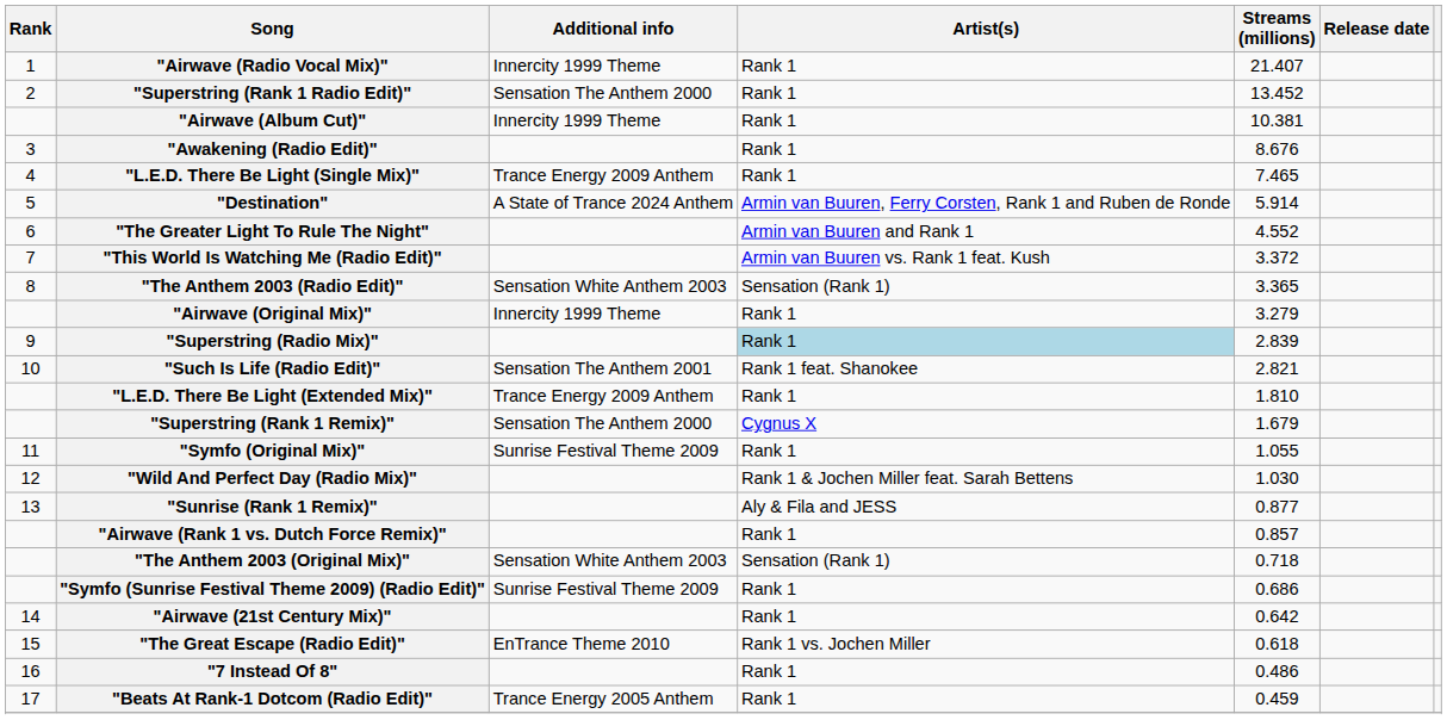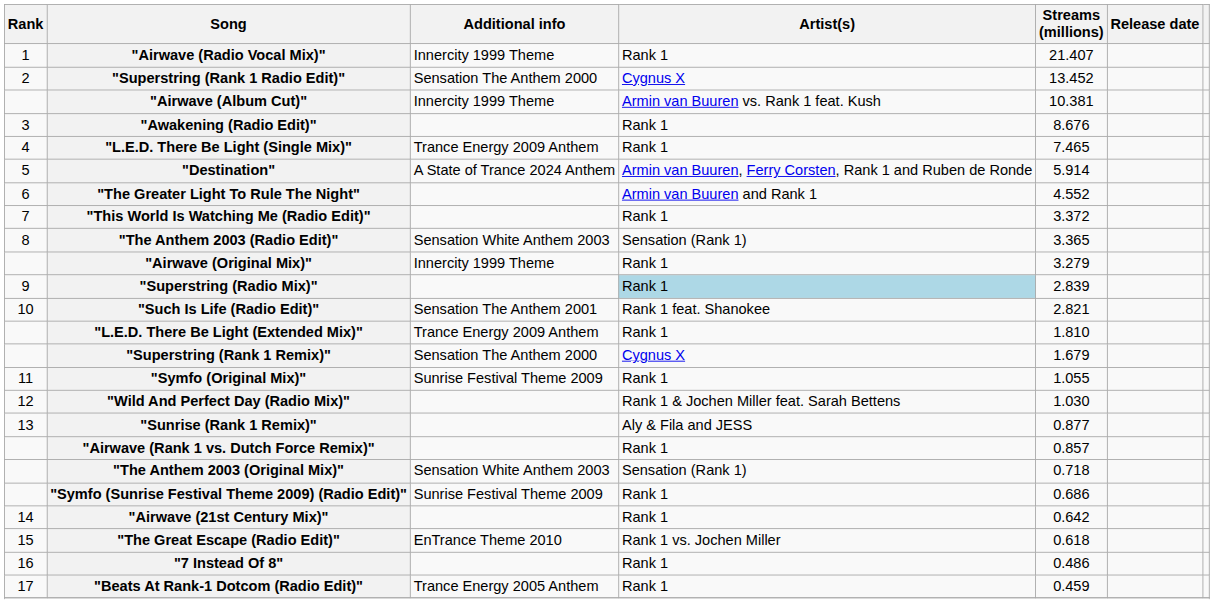 <table class="wikitable sortable plainrowheaders">
 <tr>
 <th>Rank</th>
 <th>Song</th>
 <th>Additional info</th>
 <th>Artist(s)</th>
 <th>Streams<br>(millions)</th>
 <th>Release date</th>
 <th class="unsortable"></th>
 </tr>
 <tr>
 <td style="text-align:center;">1</td>
 <th scope="row">"Airwave (Radio Vocal Mix)"</th>
 <td style="text-align:left;">Innercity 1999 Theme</td>
 <td style="text-align:left;">Rank 1</td>
 <td style="text-align:center;">21.407</td>
 <td style="text-align:right;"></td>
 <td style="text-align:center;"></td>
 </tr>
 <tr>
 <td style="text-align:center;">2</td>
 <th scope="row">"Superstring (Rank 1 Radio Edit)"</th>
 <td style="text-align:left;">Sensation The Anthem 2000</td>
-<td style="text-align:left;">Rank 1</td>
+<td style="text-align:left;"><a href='#'>Cygnus X</a></td>
 <td style="text-align:center;">13.452</td>
 <td style="text-align:right;"></td>
 <td style="text-align:center"></td>
 </tr>
 <tr>
 <td style="text-align:center;"></td>
 <th scope="row">"Airwave (Album Cut)"</th>
 <td style="text-align:left;">Innercity 1999 Theme</td>
-<td style="text-align:left;">Rank 1</td>
+<td style="text-align:left;"><a href='#'>Armin van Buuren</a> vs. Rank 1 feat. Kush</td>
 <td style="text-align:center;">10.381</td>
 <td style="text-align:right;"></td>
 <td style="text-align:center;"></td>
 </tr>
 <tr>
 <td style="text-align:center;">3</td>
 <th scope="row">"Awakening (Radio Edit)"</th>
 <td style="text-align:left;"></td>
 <td style="text-align:left;">Rank 1</td>
 <td style="text-align:center;">8.676</td>
 <td style="text-align:right;"></td>
 <td style="text-align:center;"></td>
 </tr>
 <tr>
 <td style="text-align:center;">4</td>
 <th scope="row">"L.E.D. There Be Light (Single Mix)"</th>
 <td style="text-align:left;">Trance Energy 2009 Anthem</td>
 <td style="text-align:left;">Rank 1</td>
 <td style="text-align:center;">7.465</td>
 <td style="text-align:right;"></td>
 <td style="text-align:center;"></td>
 </tr>
 <tr>
 <td style="text-align:center;">5</td>
 <th scope="row">"Destination"</th>
 <td style="text-align:left;">A State of Trance 2024 Anthem</td>
 <td style="text-align:left;"><a href='#'>Armin van Buuren</a>, <a href='#'>Ferry Corsten</a>, Rank 1 and Ruben de Ronde</td>
 <td style="text-align:center;">5.914</td>
 <td style="text-align:right;"></td>
 <td style="text-align:center;"></td>
 </tr>
 <tr>
 <td style="text-align:center;">6</td>
 <th scope="row">"The Greater Light To Rule The Night"</th>
 <td style="text-align:left;"></td>
 <td style="text-align:left;"><a href='#'>Armin van Buuren</a> and Rank 1</td>
 <td style="text-align:center;">4.552</td>
 <td style="text-align:right;"></td>
 <td style="text-align:center;"></td>
 </tr>
 <tr>
 <td style="text-align:center;">7</td>
 <th scope="row">"This World Is Watching Me (Radio Edit)"</th>
 <td style="text-align:left;"></td>
-<td style="text-align:left;"><a href='#'>Armin van Buuren</a> vs. Rank 1 feat. Kush</td>
+<td style="text-align:left;">Rank 1</td>
 <td style="text-align:center;">3.372</td>
 <td style="text-align:right;"></td>
 <td style="text-align:center;"></td>
 </tr>
 <tr>
 <td style="text-align:center;">8</td>
 <th scope="row">"The Anthem 2003 (Radio Edit)"</th>
 <td style="text-align:left;">Sensation White Anthem 2003</td>
 <td style="text-align:left;">Sensation (Rank 1)</td>
 <td style="text-align:center;">3.365</td>
 <td style="text-align:right;"></td>
 <td style="text-align:center;"></td>
 </tr>
 <tr>
 <td style="text-align:center;"></td>
 <th scope="row">"Airwave (Original Mix)"</th>
 <td style="text-align:left;">Innercity 1999 Theme</td>
 <td style="text-align:left;">Rank 1</td>
 <td style="text-align:center;">3.279</td>
 <td style="text-align:right;"></td>
 <td style="text-align:center;"></td>
 </tr>
 <tr>
 <td style="text-align:center;">9</td>
 <th scope="row">"Superstring (Radio Mix)"</th>
 <td style="text-align:left;"></td>
 <td style="background: lightblue; text-align:left;">Rank 1</td>
 <td style="text-align:center;">2.839</td>
 <td style="text-align:right;"></td>
 <td style="text-align:center;"></td>
 </tr>
 <tr>
 <td style="text-align:center;">10</td>
 <th scope="row">"Such Is Life (Radio Edit)"</th>
 <td style="text-align:left;">Sensation The Anthem 2001</td>
 <td style="text-align:left;">Rank 1 feat. Shanokee</td>
 <td style="text-align:center;">2.821</td>
 <td style="text-align:right;"></td>
 <td style="text-align:center;"></td>
 </tr>
 <tr>
 <td style="text-align:center;"></td>
 <th scope="row">"L.E.D. There Be Light (Extended Mix)"</th>
 <td style="text-align:left;">Trance Energy 2009 Anthem</td>
 <td style="text-align:left;">Rank 1</td>
 <td style="text-align:center;">1.810</td>
 <td style="text-align:right;"></td>
 <td style="text-align:center;"></td>
 </tr>
 <tr>
 <td style="text-align:center;"></td>
 <th scope="row">"Superstring (Rank 1 Remix)"</th>
 <td style="text-align:left;">Sensation The Anthem 2000</td>
 <td style="text-align:left;"><a href='#'>Cygnus X</a></td>
 <td style="text-align:center;">1.679</td>
 <td style="text-align:right;"></td>
 <td style="text-align:center"></td>
 </tr>
 <tr>
 <td style="text-align:center;">11</td>
 <th scope="row">"Symfo (Original Mix)"</th>
 <td style="text-align:left;">Sunrise Festival Theme 2009</td>
 <td style="text-align:left;">Rank 1</td>
 <td style="text-align:center;">1.055</td>
 <td style="text-align:right;"></td>
 <td style="text-align:center;"></td>
 </tr>
 <tr>
 <td style="text-align:center;">12</td>
 <th scope="row">"Wild And Perfect Day (Radio Mix)"</th>
 <td style="text-align:left;"></td>
 <td style="text-align:left;">Rank 1 & Jochen Miller feat. Sarah Bettens</td>
 <td style="text-align:center;">1.030</td>
 <td style="text-align:right;"></td>
 <td style="text-align:center;"></td>
 </tr>
 <tr>
 <td style="text-align:center;">13</td>
 <th scope="row">"Sunrise (Rank 1 Remix)"</th>
 <td style="text-align:left;"></td>
 <td style="text-align:left;">Aly & Fila and JESS</td>
 <td style="text-align:center;">0.877</td>
 <td style="text-align:right;"></td>
 <td style="text-align:center;"></td>
 </tr>
 <tr>
 <td style="text-align:center;"></td>
 <th scope="row">"Airwave (Rank 1 vs. Dutch Force Remix)"</th>
 <td style="text-align:left;"></td>
 <td style="text-align:left;">Rank 1</td>
 <td style="text-align:center;">0.857</td>
 <td style="text-align:right;"></td>
 <td style="text-align:center;"></td>
 </tr>
 <tr>
 <td style="text-align:center;"></td>
 <th scope="row">"The Anthem 2003 (Original Mix)"</th>
 <td style="text-align:left;">Sensation White Anthem 2003</td>
 <td style="text-align:left;">Sensation (Rank 1)</td>
 <td style="text-align:center;">0.718</td>
 <td style="text-align:right;"></td>
 <td style="text-align:center;"></td>
 </tr>
 <tr>
 <td style="text-align:center;"></td>
 <th scope="row">"Symfo (Sunrise Festival Theme 2009) (Radio Edit)"</th>
 <td style="text-align:left;">Sunrise Festival Theme 2009</td>
 <td style="text-align:left;">Rank 1</td>
 <td style="text-align:center;">0.686</td>
 <td style="text-align:right;"></td>
 <td style="text-align:center;"></td>
 </tr>
 <tr>
 <td style="text-align:center;">14</td>
 <th scope="row">"Airwave (21st Century Mix)"</th>
 <td style="text-align:left;"></td>
 <td style="text-align:left;">Rank 1</td>
 <td style="text-align:center;">0.642</td>
 <td style="text-align:right;"></td>
 <td style="text-align:center;"></td>
 </tr>
 <tr>
 <td style="text-align:center;">15</td>
 <th scope="row">"The Great Escape (Radio Edit)"</th>
 <td style="text-align:left;">EnTrance Theme 2010</td>
 <td style="text-align:left;">Rank 1 vs. Jochen Miller</td>
 <td style="text-align:center;">0.618</td>
 <td style="text-align:right;"></td>
 <td style="text-align:center;"></td>
 </tr>
 <tr>
 <td style="text-align:center;">16</td>
 <th scope="row">"7 Instead Of 8"</th>
 <td style="text-align:left;"></td>
 <td style="text-align:left;">Rank 1</td>
 <td style="text-align:center;">0.486</td>
 <td style="text-align:right;"></td>
 <td style="text-align:center;"></td>
 </tr>
 <tr>
 <td style="text-align:center;">17</td>
 <th scope="row">"Beats At Rank-1 Dotcom (Radio Edit)"</th>
 <td style="text-align:left;">Trance Energy 2005 Anthem</td>
 <td style="text-align:left;">Rank 1</td>
 <td style="text-align:center;">0.459</td>
 <td style="text-align:right;"></td>
 <td style="text-align:center;"></td>
 </tr>
 <tr>
 </tr>
 <tr ! colspan="6" style="text-align:center; font-size:85%;" | >
 </tr>
 </table>
